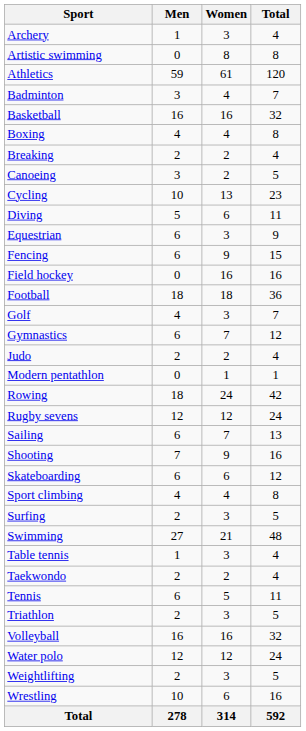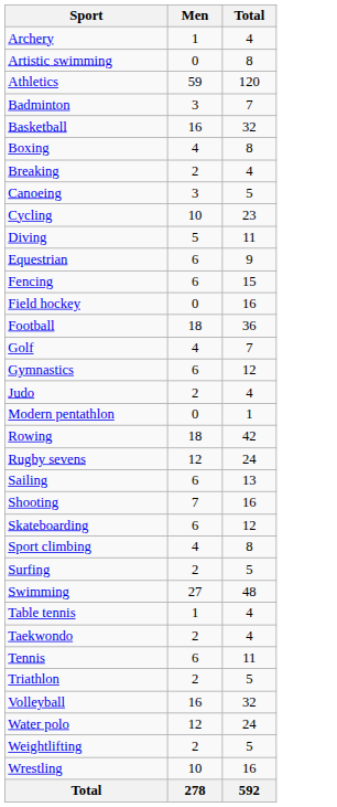 <table class="wikitable sortable" style="text-align:center">
 <tr>
 <th width=180>Sport</th>
 <th width=55>Men</th>
-<th width=55>Women</th>
 <th width=55>Total</th>
 </tr>
 <tr>
 <td align=left><a href='#'>Archery</a></td>
 <td>1</td>
-<td>3</td>
 <td>4</td>
 </tr>
 <tr>
 <td align=left><a href='#'>Artistic swimming</a></td>
 <td>0</td>
 <td>8</td>
-<td>8</td>
 </tr>
 <tr>
 <td align=left><a href='#'>Athletics</a></td>
 <td>59</td>
-<td>61</td>
 <td>120</td>
 </tr>
 <tr>
 <td align=left><a href='#'>Badminton</a></td>
 <td>3</td>
-<td>4</td>
 <td>7</td>
 </tr>
 <tr>
 <td align=left><a href='#'>Basketball</a></td>
-<td>16</td>
 <td>16</td>
 <td>32</td>
 </tr>
 <tr>
 <td align=left><a href='#'>Boxing</a></td>
 <td>4</td>
-<td>4</td>
 <td>8</td>
 </tr>
 <tr>
 <td align=left><a href='#'>Breaking</a></td>
-<td>2</td>
 <td>2</td>
 <td>4</td>
 </tr>
 <tr>
 <td align=left><a href='#'>Canoeing</a></td>
 <td>3</td>
-<td>2</td>
 <td>5</td>
 </tr>
 <tr>
 <td align=left><a href='#'>Cycling</a></td>
 <td>10</td>
-<td>13</td>
 <td>23</td>
 </tr>
 <tr>
 <td align=left><a href='#'>Diving</a></td>
 <td>5</td>
-<td>6</td>
 <td>11</td>
 </tr>
 <tr>
 <td align=left><a href='#'>Equestrian</a></td>
 <td>6</td>
-<td>3</td>
 <td>9</td>
 </tr>
 <tr>
 <td align=left><a href='#'>Fencing</a></td>
 <td>6</td>
-<td>9</td>
 <td>15</td>
 </tr>
 <tr>
 <td align=left><a href='#'>Field hockey</a></td>
 <td>0</td>
 <td>16</td>
-<td>16</td>
 </tr>
 <tr>
 <td align=left><a href='#'>Football</a></td>
-<td>18</td>
 <td>18</td>
 <td>36</td>
 </tr>
 <tr>
 <td align=left><a href='#'>Golf</a></td>
 <td>4</td>
-<td>3</td>
 <td>7</td>
 </tr>
 <tr>
 <td align=left><a href='#'>Gymnastics</a></td>
 <td>6</td>
-<td>7</td>
 <td>12</td>
 </tr>
 <tr>
 <td align=left><a href='#'>Judo</a></td>
-<td>2</td>
 <td>2</td>
 <td>4</td>
 </tr>
 <tr>
 <td align=left><a href='#'>Modern pentathlon</a></td>
 <td>0</td>
 <td>1</td>
-<td>1</td>
 </tr>
 <tr>
 <td align=left><a href='#'>Rowing</a></td>
 <td>18</td>
-<td>24</td>
 <td>42</td>
 </tr>
 <tr>
 <td align=left><a href='#'>Rugby sevens</a></td>
-<td>12</td>
 <td>12</td>
 <td>24</td>
 </tr>
 <tr>
 <td align=left><a href='#'>Sailing</a></td>
 <td>6</td>
-<td>7</td>
 <td>13</td>
 </tr>
 <tr>
 <td align=left><a href='#'>Shooting</a></td>
 <td>7</td>
-<td>9</td>
 <td>16</td>
 </tr>
 <tr>
 <td align=left><a href='#'>Skateboarding</a></td>
-<td>6</td>
 <td>6</td>
 <td>12</td>
 </tr>
 <tr>
 <td align=left><a href='#'>Sport climbing</a></td>
 <td>4</td>
-<td>4</td>
 <td>8</td>
 </tr>
 <tr>
 <td align=left><a href='#'>Surfing</a></td>
 <td>2</td>
-<td>3</td>
 <td>5</td>
 </tr>
 <tr>
 <td align=left><a href='#'>Swimming</a></td>
 <td>27</td>
-<td>21</td>
 <td>48</td>
 </tr>
 <tr>
 <td align=left><a href='#'>Table tennis</a></td>
 <td>1</td>
-<td>3</td>
 <td>4</td>
 </tr>
 <tr>
 <td align=left><a href='#'>Taekwondo</a></td>
-<td>2</td>
 <td>2</td>
 <td>4</td>
 </tr>
 <tr>
 <td align=left><a href='#'>Tennis</a></td>
 <td>6</td>
-<td>5</td>
 <td>11</td>
 </tr>
 <tr>
 <td align=left><a href='#'>Triathlon</a></td>
 <td>2</td>
-<td>3</td>
 <td>5</td>
 </tr>
 <tr>
 <td align=left><a href='#'>Volleyball</a></td>
-<td>16</td>
 <td>16</td>
 <td>32</td>
 </tr>
 <tr>
 <td align=left><a href='#'>Water polo</a></td>
 <td>12</td>
-<td>12</td>
 <td>24</td>
 </tr>
 <tr>
 <td align=left><a href='#'>Weightlifting</a></td>
 <td>2</td>
-<td>3</td>
 <td>5</td>
 </tr>
 <tr>
 <td align=left><a href='#'>Wrestling</a></td>
 <td>10</td>
-<td>6</td>
 <td>16</td>
 </tr>
 <tr>
 <th>Total</th>
 <th>278</th>
-<th>314</th>
 <th>592</th>
 </tr>
 </table>
